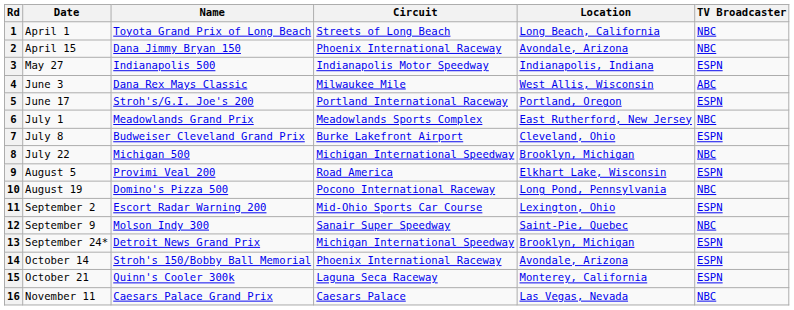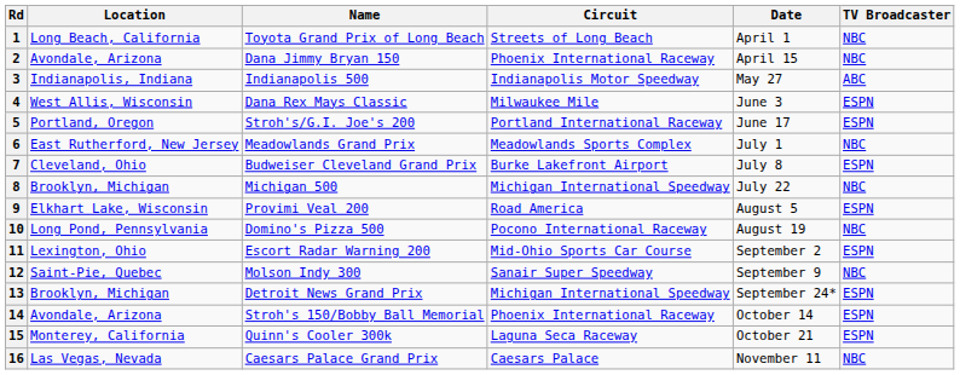 <table class="wikitable" style="font-size: 85%;">
 <tr>
 <th>Rd</th>
-<th>Date</th>
+<th>Location</th>
 <th>Name</th>
 <th>Circuit</th>
-<th>Location</th>
+<th>Date</th>
 <th>TV Broadcaster</th>
 </tr>
 <tr>
 <th>1</th>
-<td>April 1</td>
+<td><a href='#'>Long Beach, California</a></td>
 <td> <a href='#'>Toyota Grand Prix of Long Beach</a></td>
 <td> <a href='#'>Streets of Long Beach</a></td>
-<td><a href='#'>Long Beach, California</a></td>
+<td>April 1</td>
 <td><a href='#'>NBC</a></td>
 </tr>
 <tr>
 <th>2</th>
-<td>April 15</td>
+<td><a href='#'>Avondale, Arizona</a></td>
 <td> <a href='#'>Dana Jimmy Bryan 150</a></td>
 <td> <a href='#'>Phoenix International Raceway</a></td>
-<td><a href='#'>Avondale, Arizona</a></td>
+<td>April 15</td>
 <td><a href='#'>NBC</a></td>
 </tr>
 <tr>
 <th>3</th>
-<td>May 27</td>
+<td><a href='#'>Indianapolis, Indiana</a></td>
 <td> <a href='#'>Indianapolis 500</a></td>
 <td> <a href='#'>Indianapolis Motor Speedway</a></td>
-<td><a href='#'>Indianapolis, Indiana</a></td>
+<td>May 27</td>
+<td><a href='#'>ABC</a></td>
+</tr>
+<tr>
+<th>4</th>
+<td><a href='#'>West Allis, Wisconsin</a></td>
+<td> <a href='#'>Dana Rex Mays Classic</a></td>
+<td> <a href='#'>Milwaukee Mile</a></td>
+<td>June 3</td>
 <td><a href='#'>ESPN</a></td>
 </tr>
 <tr>
-<th>4</th>
-<td>June 3</td>
-<td> <a href='#'>Dana Rex Mays Classic</a></td>
-<td> <a href='#'>Milwaukee Mile</a></td>
-<td><a href='#'>West Allis, Wisconsin</a></td>
-<td><a href='#'>ABC</a></td>
-</tr>
-<tr>
 <th>5</th>
-<td>June 17</td>
+<td><a href='#'>Portland, Oregon</a></td>
 <td> <a href='#'>Stroh's/G.I. Joe's 200</a></td>
 <td> <a href='#'>Portland International Raceway</a></td>
-<td><a href='#'>Portland, Oregon</a></td>
+<td>June 17</td>
 <td><a href='#'>ESPN</a></td>
 </tr>
 <tr>
 <th>6</th>
-<td>July 1</td>
+<td><a href='#'>East Rutherford, New Jersey</a></td>
 <td> <a href='#'>Meadowlands Grand Prix</a></td>
 <td>  <a href='#'>Meadowlands Sports Complex</a></td>
-<td><a href='#'>East Rutherford, New Jersey</a></td>
+<td>July 1</td>
 <td><a href='#'>NBC</a></td>
 </tr>
 <tr>
 <th>7</th>
-<td>July 8</td>
+<td><a href='#'>Cleveland, Ohio</a></td>
 <td> <a href='#'>Budweiser Cleveland Grand Prix</a></td>
 <td>  <a href='#'>Burke Lakefront Airport</a></td>
-<td><a href='#'>Cleveland, Ohio</a></td>
+<td>July 8</td>
 <td><a href='#'>ESPN</a></td>
 </tr>
 <tr>
 <th>8</th>
-<td>July 22</td>
+<td><a href='#'>Brooklyn, Michigan</a></td>
 <td> <a href='#'>Michigan 500</a></td>
 <td> <a href='#'>Michigan International Speedway</a></td>
-<td><a href='#'>Brooklyn, Michigan</a></td>
+<td>July 22</td>
 <td><a href='#'>NBC</a></td>
 </tr>
 <tr>
 <th>9</th>
-<td>August 5</td>
+<td><a href='#'>Elkhart Lake, Wisconsin</a></td>
 <td> <a href='#'>Provimi Veal 200</a></td>
 <td> <a href='#'>Road America</a></td>
-<td><a href='#'>Elkhart Lake, Wisconsin</a></td>
+<td>August 5</td>
 <td><a href='#'>ESPN</a></td>
 </tr>
 <tr>
 <th>10</th>
-<td>August 19</td>
+<td><a href='#'>Long Pond, Pennsylvania</a></td>
 <td> <a href='#'>Domino's Pizza 500</a></td>
 <td> <a href='#'>Pocono International Raceway</a></td>
-<td><a href='#'>Long Pond, Pennsylvania</a></td>
+<td>August 19</td>
 <td><a href='#'>NBC</a></td>
 </tr>
 <tr>
 <th>11</th>
-<td>September 2</td>
+<td><a href='#'>Lexington, Ohio</a></td>
 <td> <a href='#'>Escort Radar Warning 200</a></td>
 <td> <a href='#'>Mid-Ohio Sports Car Course</a></td>
-<td><a href='#'>Lexington, Ohio</a></td>
+<td>September 2</td>
 <td><a href='#'>ESPN</a></td>
 </tr>
 <tr>
 <th>12</th>
-<td>September 9</td>
+<td><a href='#'>Saint-Pie, Quebec</a></td>
 <td> <a href='#'>Molson Indy 300</a></td>
 <td> <a href='#'>Sanair Super Speedway</a></td>
-<td><a href='#'>Saint-Pie, Quebec</a></td>
+<td>September 9</td>
 <td><a href='#'>NBC</a></td>
 </tr>
 <tr>
 <th>13</th>
-<td>September 24*</td>
+<td><a href='#'>Brooklyn, Michigan</a></td>
 <td> <a href='#'>Detroit News Grand Prix</a></td>
 <td> <a href='#'>Michigan International Speedway</a></td>
-<td><a href='#'>Brooklyn, Michigan</a></td>
+<td>September 24*</td>
 <td><a href='#'>ESPN</a></td>
 </tr>
 <tr>
 <th>14</th>
-<td>October 14</td>
+<td><a href='#'>Avondale, Arizona</a></td>
 <td> <a href='#'>Stroh's 150/Bobby Ball Memorial</a></td>
 <td> <a href='#'>Phoenix International Raceway</a></td>
-<td><a href='#'>Avondale, Arizona</a></td>
+<td>October 14</td>
 <td><a href='#'>ESPN</a></td>
 </tr>
 <tr>
 <th>15</th>
-<td>October 21</td>
+<td><a href='#'>Monterey, California</a></td>
 <td> <a href='#'>Quinn's Cooler 300k</a></td>
 <td> <a href='#'>Laguna Seca Raceway</a></td>
-<td><a href='#'>Monterey, California</a></td>
+<td>October 21</td>
 <td><a href='#'>ESPN</a></td>
 </tr>
 <tr>
 <th>16</th>
-<td>November 11</td>
+<td><a href='#'>Las Vegas, Nevada</a></td>
 <td> <a href='#'>Caesars Palace Grand Prix</a></td>
 <td>  <a href='#'>Caesars Palace</a></td>
-<td><a href='#'>Las Vegas, Nevada</a></td>
+<td>November 11</td>
 <td><a href='#'>NBC</a></td>
 </tr>
 </table>
